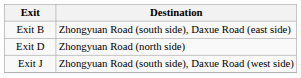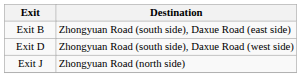 <table class=wikitable>
 <tr>
 <th style="width:70px" colspan=2>Exit</th>
 <th>Destination</th>
 </tr>
 <tr>
 <td align=center colspan=2>Exit B</td>
 <td>Zhongyuan Road (south side), Daxue Road (east side)</td>
 </tr>
 <tr>
 <td align=center colspan=2>Exit D</td>
-<td>Zhongyuan Road (north side)</td>
+<td>Zhongyuan Road (south side), Daxue Road (west side)</td>
 </tr>
 <tr>
 <td align=center colspan=2>Exit J</td>
-<td>Zhongyuan Road (south side), Daxue Road (west side)</td>
+<td>Zhongyuan Road (north side)</td>
 </tr>
 <tr>
 </tr>
 </table>
